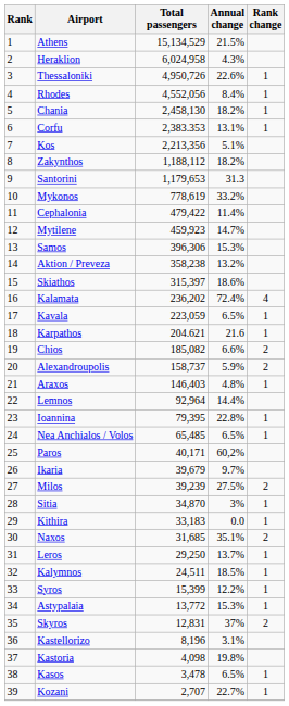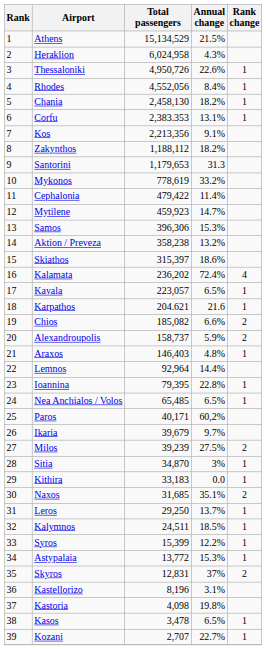 <table class="wikitable">
 <tr>
 <th>Rank</th>
 <th>Airport</th>
 <th style="width:100px">Total<br>passengers</th>
 <th>Annual<br>change</th>
 <th>Rank<br>change</th>
 </tr>
 <tr>
 <td>1</td>
 <td><a href='#'>Athens</a></td>
 <td align="right">15,134,529</td>
 <td align="right">21.5%</td>
 <td align="center"></td>
 </tr>
 <tr>
 <td>2</td>
 <td><a href='#'>Heraklion</a></td>
 <td align="right">6,024,958</td>
 <td align="right">4.3%</td>
 <td align="center"></td>
 </tr>
 <tr>
 <td>3</td>
 <td><a href='#'>Thessaloniki</a></td>
 <td align="right">4,950,726</td>
 <td align="right">22.6%</td>
 <td align="center">1</td>
 </tr>
 <tr>
 <td>4</td>
 <td><a href='#'>Rhodes</a></td>
 <td align="right">4,552,056</td>
 <td align="right">8.4%</td>
 <td align="center">1</td>
 </tr>
 <tr>
 <td>5</td>
 <td><a href='#'>Chania</a></td>
 <td align="right">2,458,130</td>
 <td align="right">18.2%</td>
 <td align="center">1</td>
 </tr>
 <tr>
 <td>6</td>
 <td><a href='#'>Corfu</a></td>
 <td align="right">2,383.353</td>
 <td align="right">13.1%</td>
 <td align="center">1</td>
 </tr>
 <tr>
 <td>7</td>
 <td><a href='#'>Kos</a></td>
 <td align="right">2,213,356</td>
-<td align="right">5.1%</td>
+<td align="right">9.1%</td>
 <td align="center"></td>
 </tr>
 <tr>
 <td>8</td>
 <td><a href='#'>Zakynthos</a></td>
 <td align="right">1,188,112</td>
 <td align="right">18.2%</td>
 <td align="center"></td>
 </tr>
 <tr>
 <td>9</td>
 <td><a href='#'>Santorini</a></td>
 <td align="right">1,179,653</td>
 <td align="right">31.3</td>
 <td align="center"></td>
 </tr>
 <tr>
 <td>10</td>
 <td><a href='#'>Mykonos</a></td>
 <td align="right">778,619</td>
 <td align="right">33.2%</td>
 <td align="center"></td>
 </tr>
 <tr>
 <td>11</td>
 <td><a href='#'>Cephalonia</a></td>
 <td align="right">479,422</td>
 <td align="right">11.4%</td>
 <td align="center"></td>
 </tr>
 <tr>
 <td>12</td>
 <td><a href='#'>Mytilene</a></td>
 <td align="right">459,923</td>
 <td align="right">14.7%</td>
 <td align="center"></td>
 </tr>
 <tr>
 <td>13</td>
 <td><a href='#'>Samos</a></td>
 <td align="right">396,306</td>
 <td align="right">15.3%</td>
 <td align="center"></td>
 </tr>
 <tr>
 <td>14</td>
 <td><a href='#'>Aktion / Preveza</a></td>
 <td align="right">358,238</td>
 <td align="right">13.2%</td>
 <td align="center"></td>
 </tr>
 <tr>
 <td>15</td>
 <td><a href='#'>Skiathos</a></td>
 <td align="right">315,397</td>
 <td align="right">18.6%</td>
 <td align="center"></td>
 </tr>
 <tr>
 <td>16</td>
 <td><a href='#'>Kalamata</a></td>
 <td align="right">236,202</td>
 <td align="right">72.4%</td>
 <td align="center">4</td>
 </tr>
 <tr>
 <td>17</td>
 <td><a href='#'>Kavala</a></td>
-<td align="right">223,059</td>
+<td align="right">223,057</td>
 <td align="right">6.5%</td>
 <td align="center">1</td>
 </tr>
 <tr>
 <td>18</td>
 <td><a href='#'>Karpathos</a></td>
 <td align="right">204.621</td>
 <td align="right">21.6</td>
 <td align="center">1</td>
 </tr>
 <tr>
 <td>19</td>
 <td><a href='#'>Chios</a></td>
 <td align="right">185,082</td>
 <td align="right">6.6%</td>
 <td align="center">2</td>
 </tr>
 <tr>
 <td>20</td>
 <td><a href='#'>Alexandroupolis</a></td>
 <td align="right">158,737</td>
 <td align="right">5.9%</td>
 <td align="center">2</td>
 </tr>
 <tr>
 <td>21</td>
 <td><a href='#'>Araxos</a></td>
 <td align="right">146,403</td>
 <td align="right">4.8%</td>
 <td align="center">1</td>
 </tr>
 <tr>
 <td>22</td>
 <td><a href='#'>Lemnos</a></td>
 <td align="right">92,964</td>
 <td align="right">14.4%</td>
 <td align="center"></td>
 </tr>
 <tr>
 <td>23</td>
 <td><a href='#'>Ioannina</a></td>
 <td align="right">79,395</td>
 <td align="right">22.8%</td>
 <td align="center">1</td>
 </tr>
 <tr>
 <td>24</td>
 <td><a href='#'>Nea Anchialos / Volos</a></td>
 <td align="right">65,485</td>
 <td align="right">6.5%</td>
 <td align="center">1</td>
 </tr>
 <tr>
 <td>25</td>
 <td><a href='#'>Paros</a></td>
 <td align="right">40,171</td>
 <td align="right">60,2%</td>
 <td align="center"></td>
 </tr>
 <tr>
 <td>26</td>
 <td><a href='#'>Ikaria</a></td>
 <td align="right">39,679</td>
 <td align="right">9.7%</td>
 <td align="center"></td>
 </tr>
 <tr>
 <td>27</td>
 <td><a href='#'>Milos</a></td>
 <td align="right">39,239</td>
 <td align="right">27.5%</td>
 <td align="center">2</td>
 </tr>
 <tr>
 <td>28</td>
 <td><a href='#'>Sitia</a></td>
 <td align="right">34,870</td>
 <td align="right">3%</td>
 <td align="center">1</td>
 </tr>
 <tr>
 <td>29</td>
 <td><a href='#'>Kithira</a></td>
 <td align="right">33,183</td>
 <td align="right">0.0</td>
 <td align="center">1</td>
 </tr>
 <tr>
 <td>30</td>
 <td><a href='#'>Naxos</a></td>
 <td align="right">31,685</td>
 <td align="right">35.1%</td>
 <td align="center">2</td>
 </tr>
 <tr>
 <td>31</td>
 <td><a href='#'>Leros</a></td>
 <td align="right">29,250</td>
 <td align="right">13.7%</td>
 <td align="center">1</td>
 </tr>
 <tr>
 <td>32</td>
 <td><a href='#'>Kalymnos</a></td>
 <td align="right">24,511</td>
 <td align="right">18.5%</td>
 <td align="center">1</td>
 </tr>
 <tr>
 <td>33</td>
 <td><a href='#'>Syros</a></td>
 <td align="right">15,399</td>
 <td align="right">12.2%</td>
 <td align="center">1</td>
 </tr>
 <tr>
 <td>34</td>
 <td><a href='#'>Astypalaia</a></td>
 <td align="right">13,772</td>
 <td align="right">15.3%</td>
 <td align="center">1</td>
 </tr>
 <tr>
 <td>35</td>
 <td><a href='#'>Skyros</a></td>
 <td align="right">12,831</td>
 <td align="right">37%</td>
 <td align="center">2</td>
 </tr>
 <tr>
 <td>36</td>
 <td><a href='#'>Kastellorizo</a></td>
 <td align="right">8,196</td>
 <td align="right">3.1%</td>
 <td align="center"></td>
 </tr>
 <tr>
 <td>37</td>
 <td><a href='#'>Kastoria</a></td>
 <td align="right">4,098</td>
 <td align="right">19.8%</td>
 <td align="center"></td>
 </tr>
 <tr>
 <td>38</td>
 <td><a href='#'>Kasos</a></td>
 <td align="right">3,478</td>
 <td align="right">6.5%</td>
 <td align="center">1</td>
 </tr>
 <tr>
 <td>39</td>
 <td><a href='#'>Kozani</a></td>
 <td align="right">2,707</td>
 <td align="right">22.7%</td>
 <td align="center">1</td>
 </tr>
 <tr>
 </tr>
 </table>
